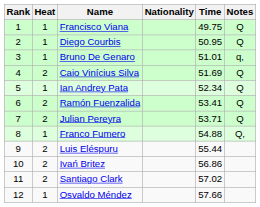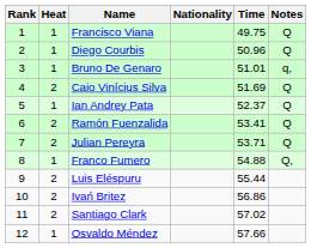 <table class="wikitable sortable" style="text-align:center">
 <tr>
 <th>Rank</th>
 <th>Heat</th>
 <th>Name</th>
 <th>Nationality</th>
 <th>Time</th>
 <th>Notes</th>
 </tr>
 <tr bgcolor=ccffcc>
 <td>1</td>
 <td>1</td>
 <td align=left><a href='#'>Francisco Viana</a></td>
 <td align=left></td>
 <td>49.75</td>
 <td>Q</td>
 </tr>
 <tr bgcolor=ccffcc>
 <td>2</td>
 <td>1</td>
 <td align=left><a href='#'>Diego Courbis</a></td>
 <td align=left></td>
-<td>50.95</td>
+<td>50.96</td>
 <td>Q</td>
 </tr>
 <tr bgcolor=ccffcc>
 <td>3</td>
 <td>1</td>
 <td align=left><a href='#'>Bruno De Genaro</a></td>
 <td align=left></td>
 <td>51.01</td>
 <td>q, </td>
 </tr>
 <tr bgcolor=ccffcc>
 <td>4</td>
 <td>2</td>
 <td align=left><a href='#'>Caio Vinícius Silva</a></td>
 <td align=left></td>
 <td>51.69</td>
 <td>Q</td>
 </tr>
 <tr bgcolor=ddffdd>
 <td>5</td>
 <td>1</td>
 <td align=left><a href='#'>Ian Andrey Pata</a></td>
 <td align=left></td>
-<td>52.34</td>
+<td>52.37</td>
 <td>Q</td>
 </tr>
 <tr bgcolor=ccffcc>
 <td>6</td>
 <td>2</td>
 <td align=left><a href='#'>Ramón Fuenzalida</a></td>
 <td align=left></td>
 <td>53.41</td>
 <td>Q</td>
 </tr>
 <tr bgcolor=ccffcc>
 <td>7</td>
 <td>2</td>
 <td align=left><a href='#'>Julian Pereyra</a></td>
 <td align=left></td>
 <td>53.71</td>
 <td>Q</td>
 </tr>
 <tr bgcolor=ddffdd>
 <td>8</td>
 <td>1</td>
 <td align=left><a href='#'>Franco Fumero</a></td>
 <td align=left></td>
 <td>54.88</td>
 <td>Q, </td>
 </tr>
 <tr>
 <td>9</td>
 <td>2</td>
 <td align=left><a href='#'>Luis Eléspuru</a></td>
 <td align=left></td>
 <td>55.44</td>
 <td></td>
 </tr>
 <tr>
 <td>10</td>
 <td>2</td>
 <td align=left><a href='#'>Ivań Britez</a></td>
 <td align=left></td>
 <td>56.86</td>
 <td></td>
 </tr>
 <tr>
 <td>11</td>
 <td>2</td>
 <td align=left><a href='#'>Santiago Clark</a></td>
 <td align=left></td>
 <td>57.02</td>
 <td></td>
 </tr>
 <tr>
 <td>12</td>
 <td>1</td>
 <td align=left><a href='#'>Osvaldo Méndez</a></td>
 <td align=left></td>
 <td>57.66</td>
 <td></td>
 </tr>
 </table>
